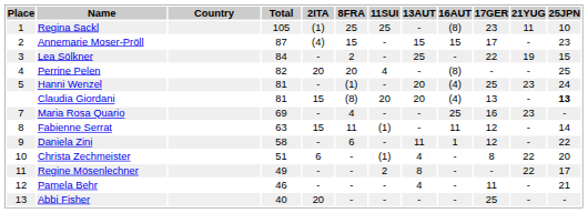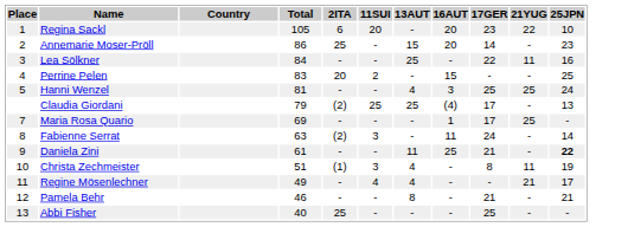 <table border="0" style="border: 1px solid #999; background-color:#FFFFFF; text-align:center; font-size:86%; line-height:15px;">
 <tr align="center" bgcolor="#CCCCCC">
 <th width=35>Place</th>
 <th width=170>Name</th>
 <th width=120>Country</th>
 <th width=50>Total</th>
 <th width=40>2ITA</th>
-<th width=40>8FRA</th>
 <th width=40>11SUI</th>
 <th width=40>13AUT</th>
 <th width=40>16AUT</th>
 <th width=40>17GER</th>
 <th width=40>21YUG</th>
 <th width=40>25JPN</th>
 </tr>
 <tr bgcolor="#EFEFEF">
 <td>1</td>
 <td align="left"><a href='#'>Regina Sackl</a></td>
 <td align="left"></td>
 <td>105</td>
-<td>(1)</td>
-<td>25</td>
-<td>25</td>
+<td>6</td>
+<td>20</td>
 <td>-</td>
-<td>(8)</td>
+<td>20</td>
 <td>23</td>
-<td>11</td>
+<td>22</td>
 <td>10</td>
 </tr>
 <tr>
 <td>2</td>
 <td align="left"><a href='#'>Annemarie Moser-Pröll</a></td>
 <td align="left"></td>
-<td>87</td>
-<td>(4)</td>
-<td>15</td>
+<td>86</td>
+<td>25</td>
 <td>-</td>
 <td>15</td>
-<td>15</td>
-<td>17</td>
+<td>20</td>
+<td>14</td>
 <td>-</td>
 <td>23</td>
 </tr>
 <tr bgcolor="#EFEFEF">
 <td>3</td>
 <td align="left"><a href='#'>Lea Sölkner</a></td>
 <td align="left"></td>
 <td>84</td>
 <td>-</td>
-<td>2</td>
 <td>-</td>
 <td>25</td>
 <td>-</td>
 <td>22</td>
-<td>19</td>
-<td>15</td>
+<td>11</td>
+<td>16</td>
 </tr>
 <tr>
 <td>4</td>
 <td align="left"><a href='#'>Perrine Pelen</a></td>
 <td align="left"></td>
-<td>82</td>
+<td>83</td>
 <td>20</td>
-<td>20</td>
-<td>4</td>
+<td>2</td>
 <td>-</td>
-<td>(8)</td>
+<td>15</td>
 <td>-</td>
 <td>-</td>
 <td>25</td>
 </tr>
 <tr bgcolor="#EFEFEF">
 <td>5</td>
 <td align="left"><a href='#'>Hanni Wenzel</a></td>
 <td align="left"></td>
 <td>81</td>
 <td>-</td>
-<td>(1)</td>
 <td>-</td>
-<td>20</td>
-<td>(4)</td>
+<td>4</td>
+<td>3</td>
 <td>25</td>
-<td>23</td>
+<td>25</td>
 <td>24</td>
 </tr>
 <tr>
 <td></td>
 <td align="left"><a href='#'>Claudia Giordani</a></td>
 <td align="left"></td>
-<td>81</td>
-<td>15</td>
-<td>(8)</td>
-<td>20</td>
-<td>20</td>
+<td>79</td>
+<td>(2)</td>
+<td>25</td>
+<td>25</td>
 <td>(4)</td>
+<td>17</td>
+<td>-</td>
 <td>13</td>
-<td>-</td>
-<td><strong>13</strong></td>
 </tr>
 <tr bgcolor="#EFEFEF">
 <td>7</td>
 <td align="left"><a href='#'>Maria Rosa Quario</a></td>
 <td align="left"></td>
 <td>69</td>
 <td>-</td>
-<td>4</td>
 <td>-</td>
 <td>-</td>
+<td>1</td>
+<td>17</td>
 <td>25</td>
-<td>16</td>
-<td>23</td>
 <td>-</td>
 </tr>
 <tr>
 <td>8</td>
 <td align="left"><a href='#'>Fabienne Serrat</a></td>
 <td align="left"></td>
 <td>63</td>
-<td>15</td>
-<td>11</td>
-<td>(1)</td>
+<td>(2)</td>
+<td>3</td>
 <td>-</td>
 <td>11</td>
-<td>12</td>
+<td>24</td>
 <td>-</td>
 <td>14</td>
 </tr>
 <tr bgcolor="#EFEFEF">
 <td>9</td>
 <td align="left"><a href='#'>Daniela Zini</a></td>
 <td align="left"></td>
-<td>58</td>
+<td>61</td>
 <td>-</td>
-<td>6</td>
 <td>-</td>
 <td>11</td>
-<td>1</td>
-<td>12</td>
+<td>25</td>
+<td>21</td>
 <td>-</td>
-<td>22</td>
+<td><strong>22</strong></td>
 </tr>
 <tr>
 <td>10</td>
 <td align="left"><a href='#'>Christa Zechmeister</a></td>
 <td align="left"></td>
 <td>51</td>
-<td>6</td>
-<td>-</td>
 <td>(1)</td>
+<td>3</td>
 <td>4</td>
 <td>-</td>
 <td>8</td>
-<td>22</td>
-<td>20</td>
+<td>11</td>
+<td>19</td>
 </tr>
 <tr bgcolor="#EFEFEF">
 <td>11</td>
 <td align="left"><a href='#'>Regine Mösenlechner</a></td>
 <td align="left"></td>
 <td>49</td>
 <td>-</td>
-<td>-</td>
-<td>2</td>
-<td>8</td>
+<td>4</td>
+<td>4</td>
 <td>-</td>
 <td>-</td>
-<td>22</td>
+<td>21</td>
 <td>17</td>
 </tr>
 <tr>
 <td>12</td>
 <td align="left"><a href='#'>Pamela Behr</a></td>
 <td align="left"></td>
 <td>46</td>
 <td>-</td>
 <td>-</td>
+<td>8</td>
 <td>-</td>
-<td>4</td>
-<td>-</td>
-<td>11</td>
+<td>21</td>
 <td>-</td>
 <td>21</td>
 </tr>
 <tr bgcolor="#EFEFEF">
 <td>13</td>
 <td align="left"><a href='#'>Abbi Fisher</a></td>
 <td align="left"></td>
 <td>40</td>
-<td>20</td>
-<td>-</td>
+<td>25</td>
 <td>-</td>
 <td>-</td>
 <td>-</td>
 <td>25</td>
 <td>-</td>
 <td>-</td>
 </tr>
 </table>
